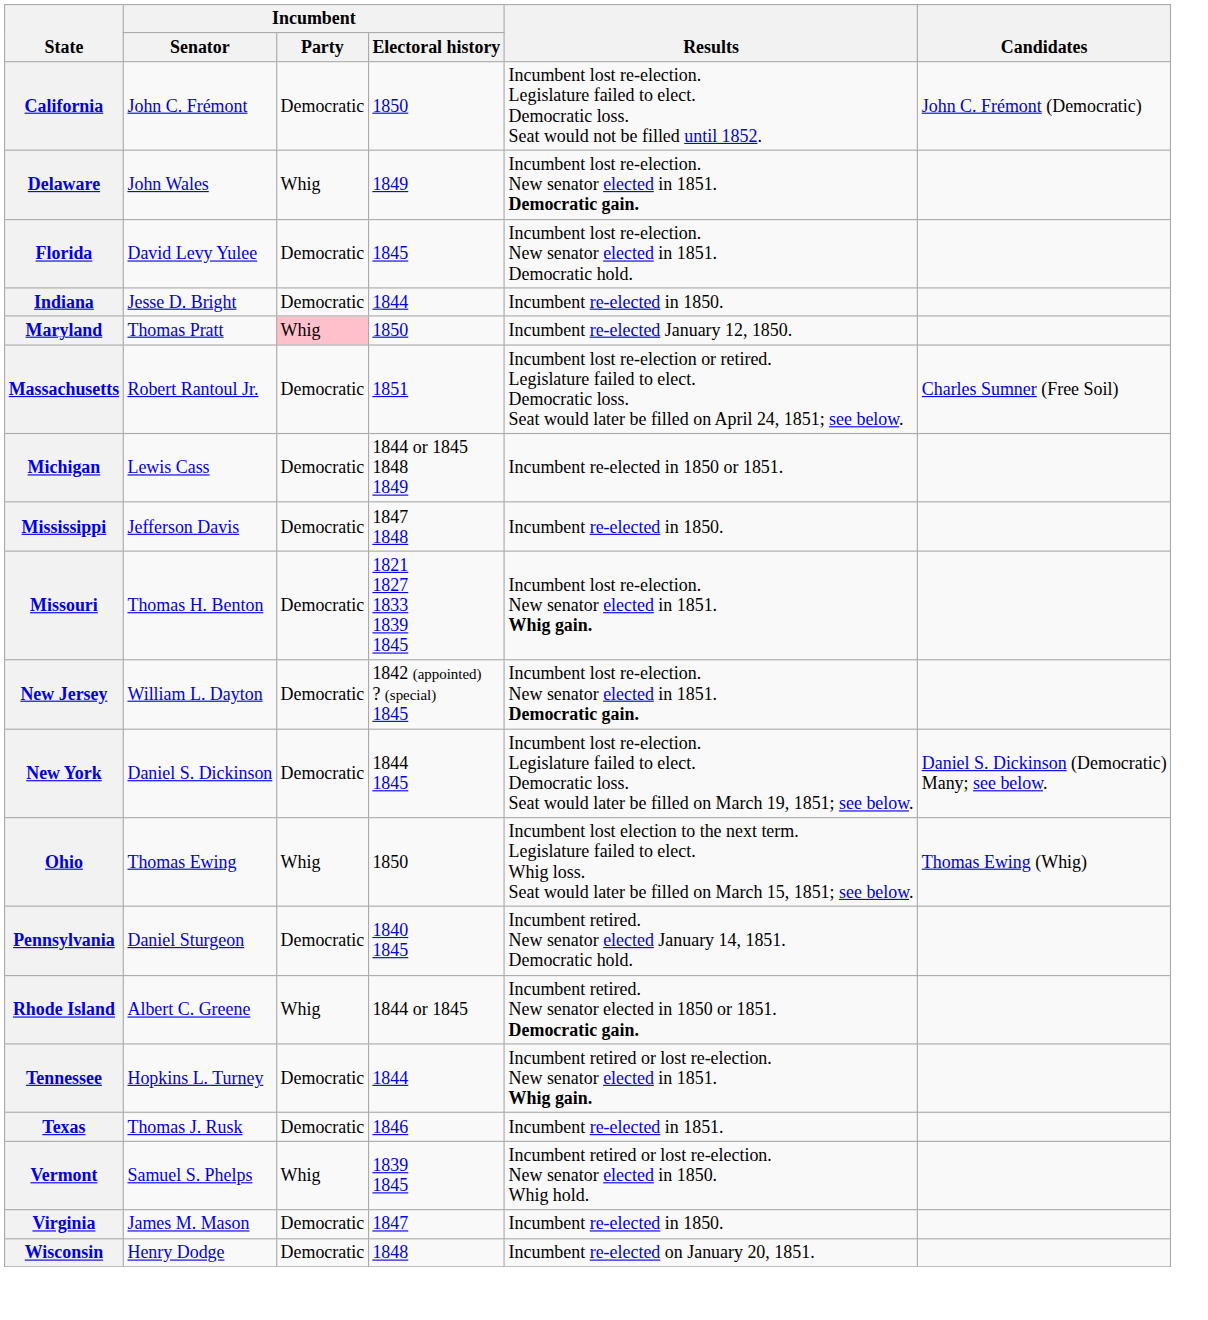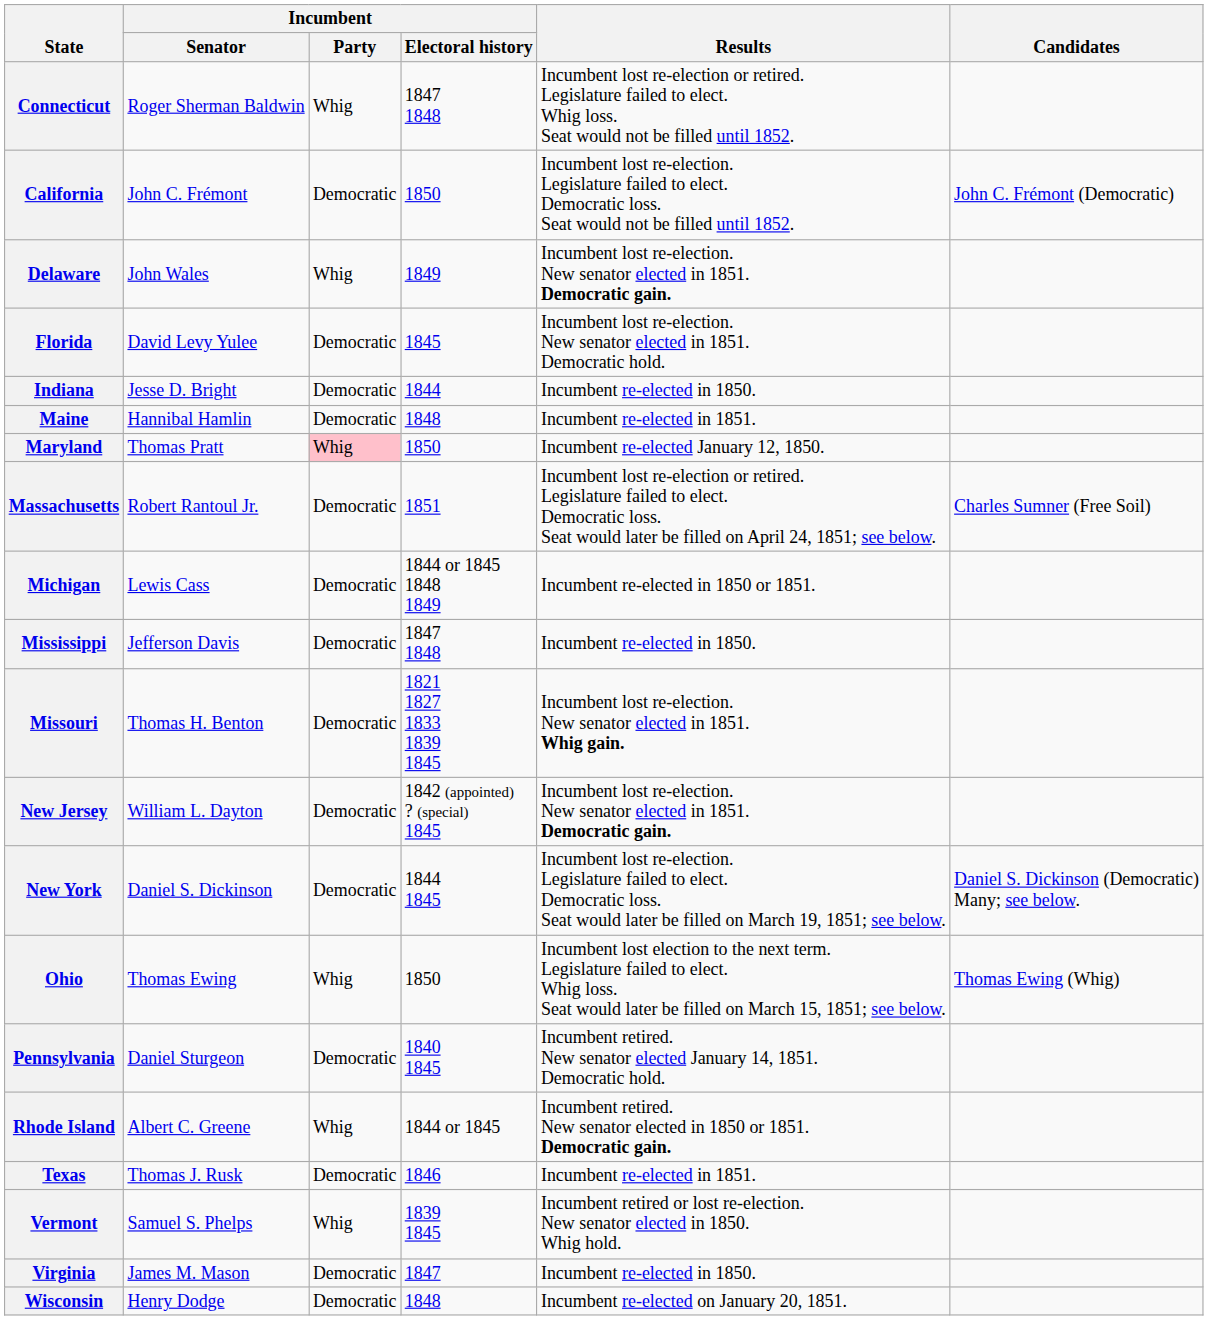 <table class="wikitable">
 <tr valign=bottom>
 <th rowspan=2>State</th>
 <th colspan=3>Incumbent</th>
 <th rowspan=2>Results</th>
 <th rowspan=2>Candidates</th>
 </tr>
 <tr>
 <th>Senator</th>
 <th>Party</th>
 <th>Electoral history</th>
+</tr>
+<tr>
+<th><a href='#'>Connecticut</a></th>
+<td><a href='#'>Roger Sherman Baldwin</a></td>
+<td>Whig</td>
+<td>1847 <br><a href='#'>1848 </a></td>
+<td>Incumbent lost re-election or retired.<br>Legislature failed to elect.<br>Whig loss.<br>Seat would not be filled <a href='#'>until 1852</a>.</td>
+<td></td>
 </tr>
 <tr>
 <th><a href='#'>California</a></th>
 <td><a href='#'>John C. Frémont</a></td>
 <td>Democratic</td>
 <td><a href='#'>1850</a></td>
 <td>Incumbent lost re-election.<br>Legislature failed to elect.<br>Democratic loss.<br>Seat would not be filled <a href='#'>until 1852</a>.</td>
 <td><a href='#'>John C. Frémont</a> (Democratic)<br></td>
 </tr>
 <tr>
 <th><a href='#'>Delaware</a></th>
 <td><a href='#'>John Wales</a></td>
 <td>Whig</td>
 <td><a href='#'>1849 </a></td>
 <td>Incumbent lost re-election.<br>New senator <a href='#'>elected</a> in 1851.<br><strong>Democratic gain.</strong></td>
 <td nowrap></td>
 </tr>
 <tr>
 <th><a href='#'>Florida</a></th>
 <td><a href='#'>David Levy Yulee</a></td>
 <td>Democratic</td>
 <td><a href='#'>1845</a></td>
 <td>Incumbent lost re-election.<br>New senator <a href='#'>elected</a> in 1851.<br>Democratic hold.</td>
 <td nowrap></td>
 </tr>
 <tr>
 <th><a href='#'>Indiana</a></th>
 <td><a href='#'>Jesse D. Bright</a></td>
 <td>Democratic</td>
 <td><a href='#'>1844</a></td>
 <td>Incumbent <a href='#'>re-elected</a> in 1850.</td>
+<td nowrap></td>
+</tr>
+<tr>
+<th><a href='#'>Maine</a></th>
+<td><a href='#'>Hannibal Hamlin</a></td>
+<td>Democratic</td>
+<td><a href='#'>1848 </a></td>
+<td>Incumbent <a href='#'>re-elected</a> in 1851.</td>
 <td nowrap></td>
 </tr>
 <tr>
 <th><a href='#'>Maryland</a></th>
 <td><a href='#'>Thomas Pratt</a></td>
 <td style="background: pink;">Whig</td>
 <td><a href='#'>1850 </a></td>
 <td>Incumbent <a href='#'>re-elected</a> January 12, 1850.</td>
 <td nowrap></td>
 </tr>
 <tr>
 <th><a href='#'>Massachusetts</a></th>
 <td><a href='#'>Robert Rantoul Jr.</a></td>
 <td>Democratic</td>
 <td><a href='#'>1851 </a></td>
 <td>Incumbent lost re-election or retired.<br>Legislature failed to elect.<br>Democratic loss.<br>Seat would later be filled on April 24, 1851; <a href='#'>see below</a>.</td>
 <td><a href='#'>Charles Sumner</a> (Free Soil)<br></td>
 </tr>
 <tr>
 <th><a href='#'>Michigan</a></th>
 <td><a href='#'>Lewis Cass</a></td>
 <td>Democratic</td>
 <td>1844 or 1845<br>1848 <br><a href='#'>1849 </a></td>
 <td>Incumbent re-elected in 1850 or 1851.</td>
 <td nowrap></td>
 </tr>
 <tr>
 <th><a href='#'>Mississippi</a></th>
 <td><a href='#'>Jefferson Davis</a></td>
 <td>Democratic</td>
 <td>1847 <br><a href='#'>1848 </a></td>
 <td>Incumbent <a href='#'>re-elected</a> in 1850.</td>
 <td nowrap></td>
 </tr>
 <tr>
 <th><a href='#'>Missouri</a></th>
 <td><a href='#'>Thomas H. Benton</a></td>
 <td>Democratic</td>
 <td><a href='#'>1821</a><br><a href='#'>1827</a><br><a href='#'>1833</a><br><a href='#'>1839</a><br><a href='#'>1845</a></td>
 <td>Incumbent lost re-election.<br>New senator <a href='#'>elected</a> in 1851.<br><strong>Whig gain.</strong></td>
 <td nowrap></td>
 </tr>
 <tr>
 <th><a href='#'>New Jersey</a></th>
 <td><a href='#'>William L. Dayton</a></td>
 <td>Democratic</td>
 <td>1842 <small>(appointed)</small><br>? <small>(special)</small><br><a href='#'>1845</a></td>
 <td>Incumbent lost re-election.<br>New senator <a href='#'>elected</a> in 1851.<br><strong>Democratic gain.</strong></td>
 <td nowrap></td>
 </tr>
 <tr>
 <th><a href='#'>New York</a></th>
 <td><a href='#'>Daniel S. Dickinson</a></td>
 <td>Democratic</td>
 <td>1844 <br><a href='#'>1845</a></td>
 <td>Incumbent lost re-election.<br>Legislature failed to elect.<br>Democratic loss.<br>Seat would later be filled on March 19, 1851; <a href='#'>see below</a>.</td>
 <td><a href='#'>Daniel S. Dickinson</a> (Democratic)<br>Many; <a href='#'>see below</a>.</td>
 </tr>
 <tr>
 <th><a href='#'>Ohio</a></th>
 <td><a href='#'>Thomas Ewing</a></td>
 <td>Whig</td>
 <td>1850 </td>
 <td>Incumbent lost election to the next term.<br>Legislature failed to elect.<br>Whig loss.<br>Seat would later be filled on March 15, 1851; <a href='#'>see below</a>.</td>
 <td><a href='#'>Thomas Ewing</a> (Whig)<br></td>
 </tr>
 <tr>
 <th><a href='#'>Pennsylvania</a></th>
 <td><a href='#'>Daniel Sturgeon</a></td>
 <td>Democratic</td>
 <td><a href='#'>1840</a><br><a href='#'>1845</a></td>
 <td>Incumbent retired.<br>New senator <a href='#'>elected</a> January 14, 1851.<br>Democratic hold.</td>
 <td nowrap></td>
 </tr>
 <tr>
 <th><a href='#'>Rhode Island</a></th>
 <td><a href='#'>Albert C. Greene</a></td>
 <td>Whig</td>
 <td>1844 or 1845</td>
 <td>Incumbent retired.<br>New senator elected in 1850 or 1851.<br><strong>Democratic gain.</strong></td>
 <td nowrap></td>
 </tr>
 <tr>
-<th><a href='#'>Tennessee</a></th>
-<td><a href='#'>Hopkins L. Turney</a></td>
-<td>Democratic</td>
-<td><a href='#'>1844</a></td>
-<td>Incumbent retired or lost re-election.<br>New senator <a href='#'>elected</a> in 1851.<br><strong>Whig gain.</strong></td>
-<td nowrap></td>
-</tr>
-<tr>
 <th><a href='#'>Texas</a></th>
 <td><a href='#'>Thomas J. Rusk</a></td>
 <td>Democratic</td>
 <td><a href='#'>1846</a></td>
 <td>Incumbent <a href='#'>re-elected</a> in 1851.</td>
 <td nowrap></td>
 </tr>
 <tr>
 <th><a href='#'>Vermont</a></th>
 <td><a href='#'>Samuel S. Phelps</a></td>
 <td>Whig</td>
 <td><a href='#'>1839</a><br><a href='#'>1845</a></td>
 <td>Incumbent retired or lost re-election.<br>New senator <a href='#'>elected</a> in 1850.<br>Whig hold.</td>
 <td nowrap></td>
 </tr>
 <tr>
 <th><a href='#'>Virginia</a></th>
 <td><a href='#'>James M. Mason</a></td>
 <td>Democratic</td>
 <td><a href='#'>1847 </a></td>
 <td>Incumbent <a href='#'>re-elected</a> in 1850.</td>
 <td nowrap></td>
 </tr>
 <tr>
 <th><a href='#'>Wisconsin</a></th>
 <td><a href='#'>Henry Dodge</a></td>
 <td>Democratic</td>
 <td><a href='#'>1848</a></td>
 <td>Incumbent <a href='#'>re-elected</a> on January 20, 1851.</td>
 <td nowrap></td>
 </tr>
 </table>
